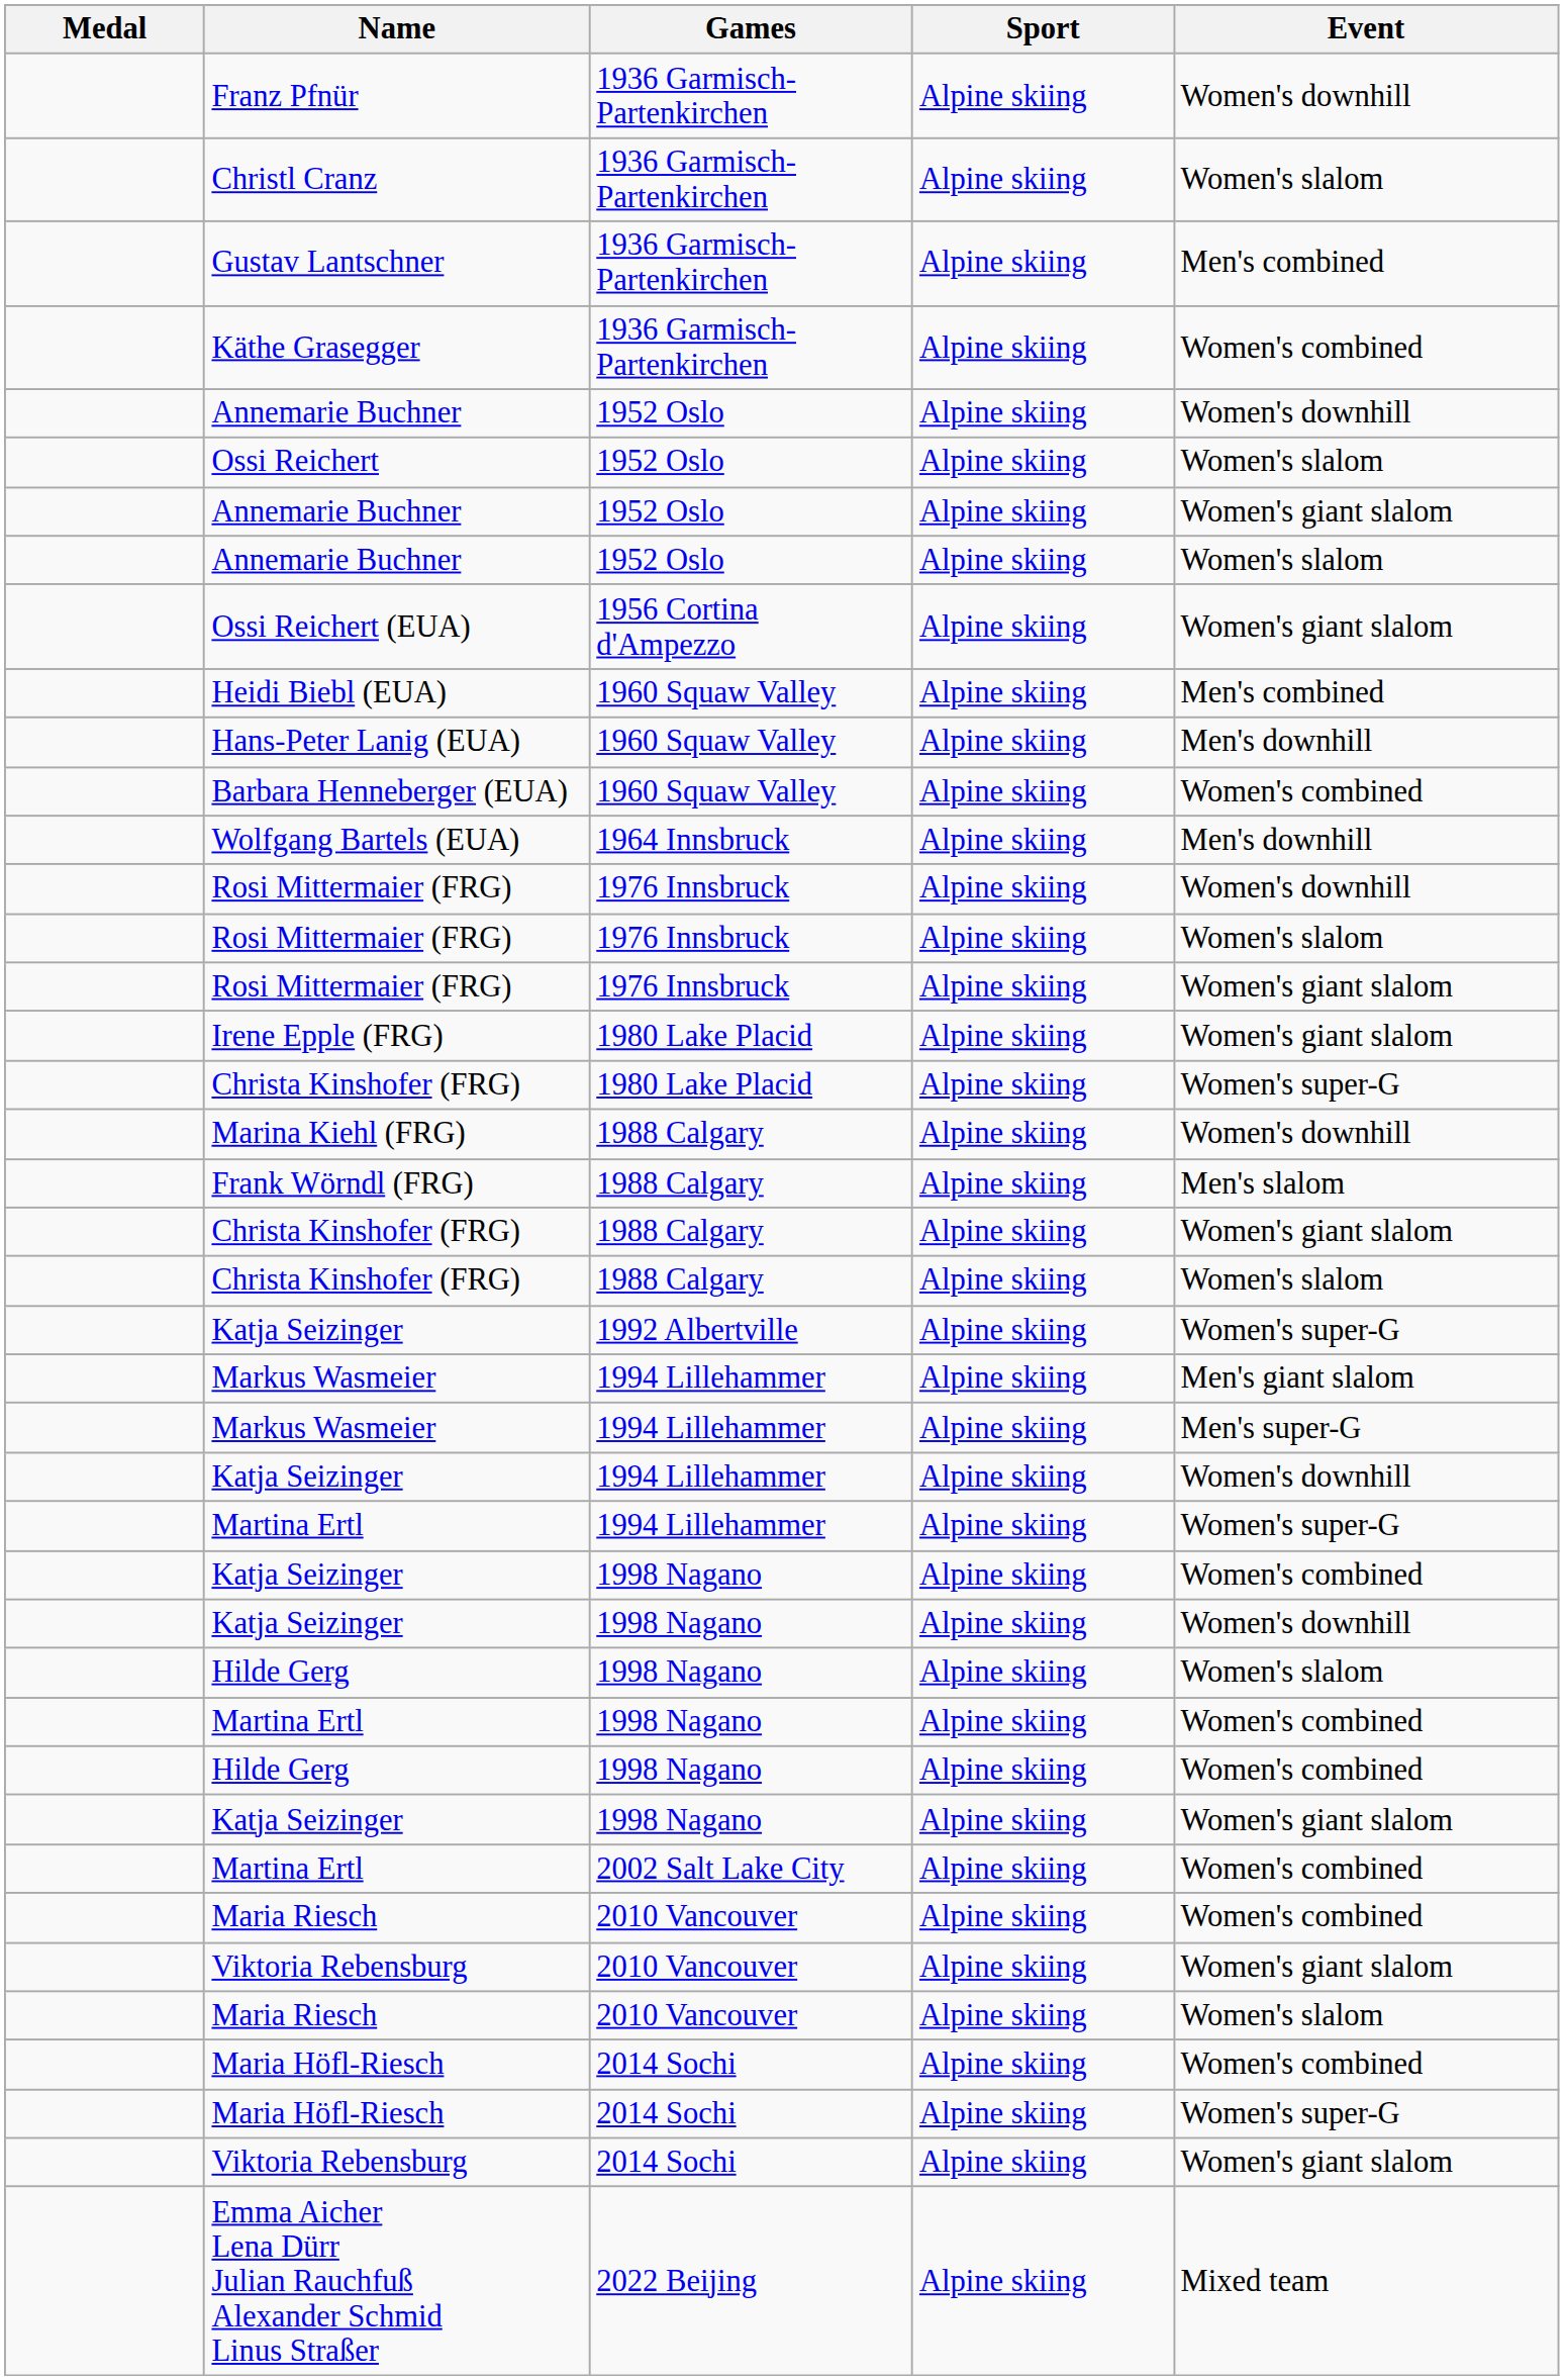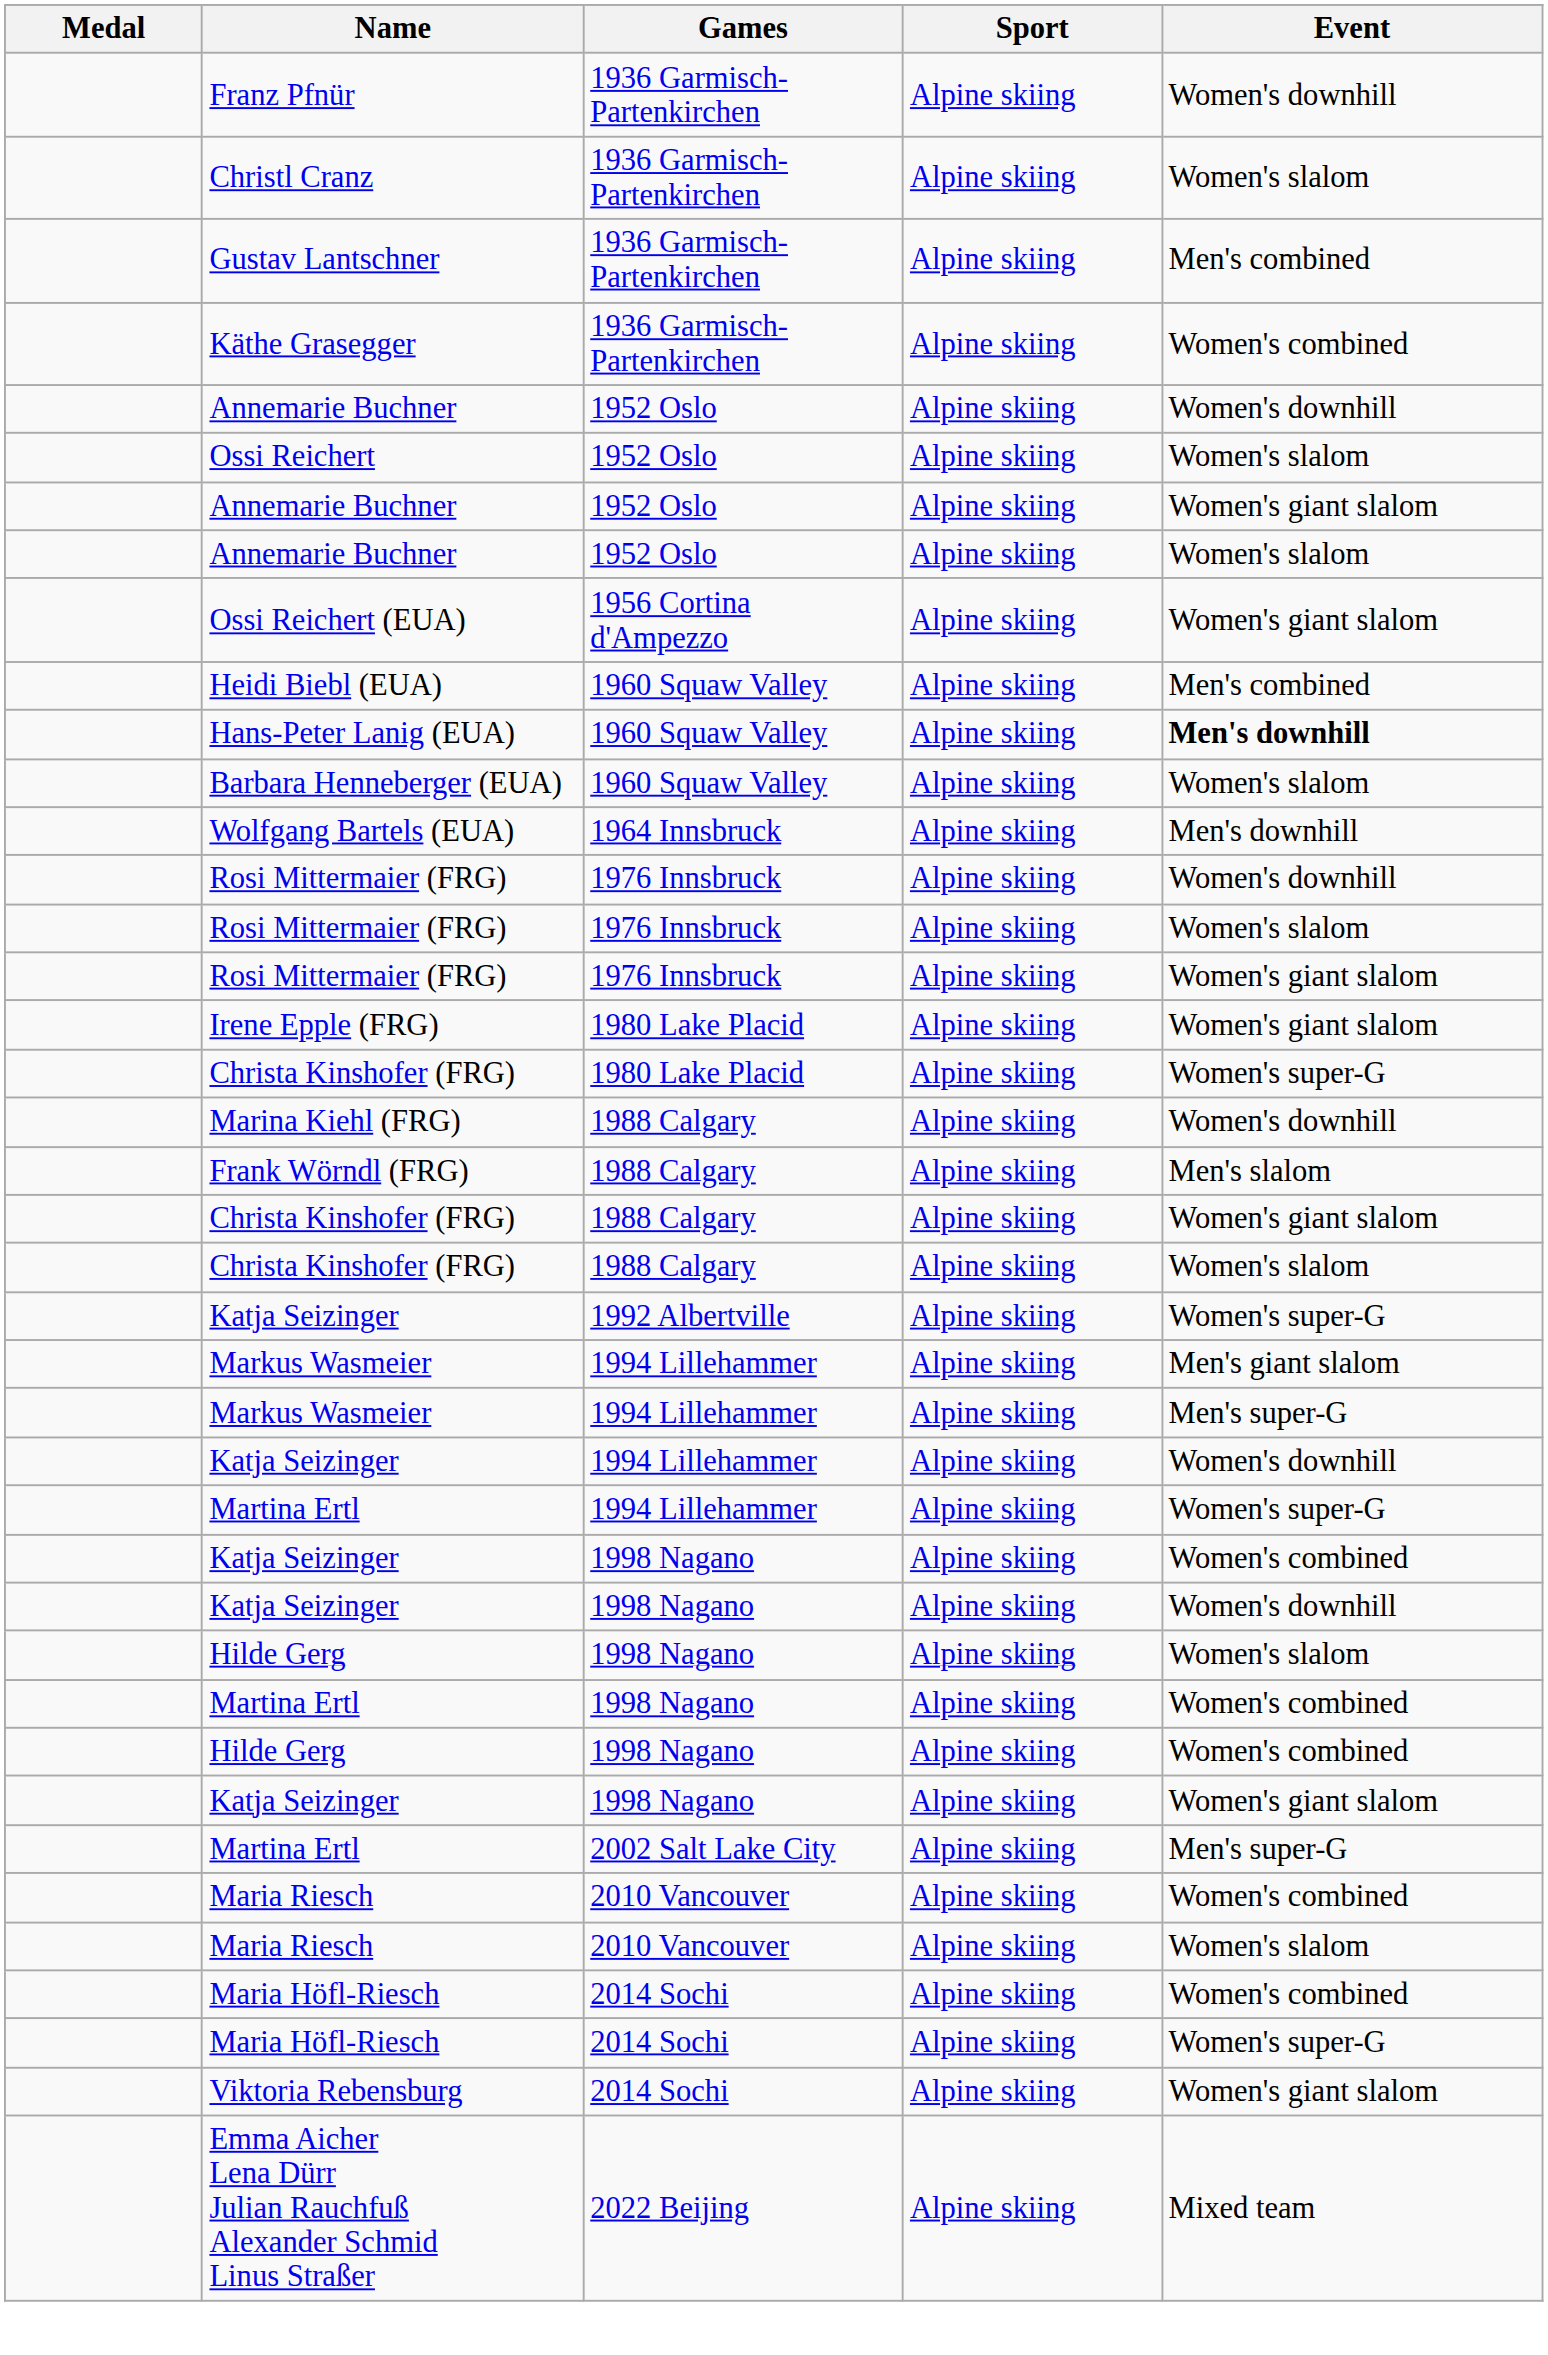 <table class="wikitable sortable">
 <tr>
 <th style="width:6em">Medal</th>
 <th style="width:12em">Name</th>
 <th style="width:10em">Games</th>
 <th style="width:8em">Sport</th>
 <th style="width:12em">Event</th>
 </tr>
 <tr>
 <td></td>
 <td><a href='#'>Franz Pfnür</a></td>
 <td> <a href='#'>1936 Garmisch-Partenkirchen</a></td>
 <td> <a href='#'>Alpine skiing</a></td>
 <td>Women's downhill</td>
 </tr>
 <tr>
 <td></td>
 <td><a href='#'>Christl Cranz</a></td>
 <td> <a href='#'>1936 Garmisch-Partenkirchen</a></td>
 <td> <a href='#'>Alpine skiing</a></td>
 <td>Women's slalom</td>
 </tr>
 <tr>
 <td></td>
 <td><a href='#'>Gustav Lantschner</a></td>
 <td> <a href='#'>1936 Garmisch-Partenkirchen</a></td>
 <td> <a href='#'>Alpine skiing</a></td>
 <td>Men's combined</td>
 </tr>
 <tr>
 <td></td>
 <td><a href='#'>Käthe Grasegger</a></td>
 <td> <a href='#'>1936 Garmisch-Partenkirchen</a></td>
 <td> <a href='#'>Alpine skiing</a></td>
 <td>Women's combined</td>
 </tr>
 <tr>
 <td></td>
 <td><a href='#'>Annemarie Buchner</a></td>
 <td> <a href='#'>1952 Oslo</a></td>
 <td> <a href='#'>Alpine skiing</a></td>
 <td>Women's downhill</td>
 </tr>
 <tr>
 <td></td>
 <td><a href='#'>Ossi Reichert</a></td>
 <td> <a href='#'>1952 Oslo</a></td>
 <td> <a href='#'>Alpine skiing</a></td>
 <td>Women's slalom</td>
 </tr>
 <tr>
 <td></td>
 <td><a href='#'>Annemarie Buchner</a></td>
 <td> <a href='#'>1952 Oslo</a></td>
 <td> <a href='#'>Alpine skiing</a></td>
 <td>Women's giant slalom</td>
 </tr>
 <tr>
 <td></td>
 <td><a href='#'>Annemarie Buchner</a></td>
 <td> <a href='#'>1952 Oslo</a></td>
 <td> <a href='#'>Alpine skiing</a></td>
 <td>Women's slalom</td>
 </tr>
 <tr>
 <td></td>
 <td><a href='#'>Ossi Reichert</a> (EUA)</td>
 <td> <a href='#'>1956 Cortina d'Ampezzo</a></td>
 <td> <a href='#'>Alpine skiing</a></td>
 <td>Women's giant slalom</td>
 </tr>
 <tr>
 <td></td>
 <td><a href='#'>Heidi Biebl</a> (EUA)</td>
 <td> <a href='#'>1960 Squaw Valley</a></td>
 <td> <a href='#'>Alpine skiing</a></td>
 <td>Men's combined</td>
 </tr>
 <tr>
 <td></td>
 <td><a href='#'>Hans-Peter Lanig</a> (EUA)</td>
 <td> <a href='#'>1960 Squaw Valley</a></td>
 <td> <a href='#'>Alpine skiing</a></td>
-<td>Men's downhill</td>
+<td><strong>Men's downhill</strong></td>
 </tr>
 <tr>
 <td></td>
 <td><a href='#'>Barbara Henneberger</a> (EUA)</td>
 <td> <a href='#'>1960 Squaw Valley</a></td>
 <td> <a href='#'>Alpine skiing</a></td>
-<td>Women's combined</td>
+<td>Women's slalom</td>
 </tr>
 <tr>
 <td></td>
 <td><a href='#'>Wolfgang Bartels</a> (EUA)</td>
 <td> <a href='#'>1964 Innsbruck</a></td>
 <td> <a href='#'>Alpine skiing</a></td>
 <td>Men's downhill</td>
 </tr>
 <tr>
 <td></td>
 <td><a href='#'>Rosi Mittermaier</a> (FRG)</td>
 <td> <a href='#'>1976 Innsbruck</a></td>
 <td> <a href='#'>Alpine skiing</a></td>
 <td>Women's downhill</td>
 </tr>
 <tr>
 <td></td>
 <td><a href='#'>Rosi Mittermaier</a> (FRG)</td>
 <td> <a href='#'>1976 Innsbruck</a></td>
 <td> <a href='#'>Alpine skiing</a></td>
 <td>Women's slalom</td>
 </tr>
 <tr>
 <td></td>
 <td><a href='#'>Rosi Mittermaier</a> (FRG)</td>
 <td> <a href='#'>1976 Innsbruck</a></td>
 <td> <a href='#'>Alpine skiing</a></td>
 <td>Women's giant slalom</td>
 </tr>
 <tr>
 <td></td>
 <td><a href='#'>Irene Epple</a> (FRG)</td>
 <td> <a href='#'>1980 Lake Placid</a></td>
 <td> <a href='#'>Alpine skiing</a></td>
 <td>Women's giant slalom</td>
 </tr>
 <tr>
 <td></td>
 <td><a href='#'>Christa Kinshofer</a> (FRG)</td>
 <td> <a href='#'>1980 Lake Placid</a></td>
 <td> <a href='#'>Alpine skiing</a></td>
 <td>Women's super-G</td>
 </tr>
 <tr>
 <td></td>
 <td><a href='#'>Marina Kiehl</a> (FRG)</td>
 <td> <a href='#'>1988 Calgary</a></td>
 <td> <a href='#'>Alpine skiing</a></td>
 <td>Women's downhill</td>
 </tr>
 <tr>
 <td></td>
 <td><a href='#'>Frank Wörndl</a> (FRG)</td>
 <td> <a href='#'>1988 Calgary</a></td>
 <td> <a href='#'>Alpine skiing</a></td>
 <td>Men's slalom</td>
 </tr>
 <tr>
 <td></td>
 <td><a href='#'>Christa Kinshofer</a> (FRG)</td>
 <td> <a href='#'>1988 Calgary</a></td>
 <td> <a href='#'>Alpine skiing</a></td>
 <td>Women's giant slalom</td>
 </tr>
 <tr>
 <td></td>
 <td><a href='#'>Christa Kinshofer</a> (FRG)</td>
 <td> <a href='#'>1988 Calgary</a></td>
 <td> <a href='#'>Alpine skiing</a></td>
 <td>Women's slalom</td>
 </tr>
 <tr>
 <td></td>
 <td><a href='#'>Katja Seizinger</a></td>
 <td> <a href='#'>1992 Albertville</a></td>
 <td> <a href='#'>Alpine skiing</a></td>
 <td>Women's super-G</td>
 </tr>
 <tr>
 <td></td>
 <td><a href='#'>Markus Wasmeier</a></td>
 <td> <a href='#'>1994 Lillehammer</a></td>
 <td> <a href='#'>Alpine skiing</a></td>
 <td>Men's giant slalom</td>
 </tr>
 <tr>
 <td></td>
 <td><a href='#'>Markus Wasmeier</a></td>
 <td> <a href='#'>1994 Lillehammer</a></td>
 <td> <a href='#'>Alpine skiing</a></td>
 <td>Men's super-G</td>
 </tr>
 <tr>
 <td></td>
 <td><a href='#'>Katja Seizinger</a></td>
 <td> <a href='#'>1994 Lillehammer</a></td>
 <td> <a href='#'>Alpine skiing</a></td>
 <td>Women's downhill</td>
 </tr>
 <tr>
 <td></td>
 <td><a href='#'>Martina Ertl</a></td>
 <td> <a href='#'>1994 Lillehammer</a></td>
 <td> <a href='#'>Alpine skiing</a></td>
 <td>Women's super-G</td>
 </tr>
 <tr>
 <td></td>
 <td><a href='#'>Katja Seizinger</a></td>
 <td> <a href='#'>1998 Nagano</a></td>
 <td> <a href='#'>Alpine skiing</a></td>
 <td>Women's combined</td>
 </tr>
 <tr>
 <td></td>
 <td><a href='#'>Katja Seizinger</a></td>
 <td> <a href='#'>1998 Nagano</a></td>
 <td> <a href='#'>Alpine skiing</a></td>
 <td>Women's downhill</td>
 </tr>
 <tr>
 <td></td>
 <td><a href='#'>Hilde Gerg</a></td>
 <td> <a href='#'>1998 Nagano</a></td>
 <td> <a href='#'>Alpine skiing</a></td>
 <td>Women's slalom</td>
 </tr>
 <tr>
 <td></td>
 <td><a href='#'>Martina Ertl</a></td>
 <td> <a href='#'>1998 Nagano</a></td>
 <td> <a href='#'>Alpine skiing</a></td>
 <td>Women's combined</td>
 </tr>
 <tr>
 <td></td>
 <td><a href='#'>Hilde Gerg</a></td>
 <td> <a href='#'>1998 Nagano</a></td>
 <td> <a href='#'>Alpine skiing</a></td>
 <td>Women's combined</td>
 </tr>
 <tr>
 <td></td>
 <td><a href='#'>Katja Seizinger</a></td>
 <td> <a href='#'>1998 Nagano</a></td>
 <td> <a href='#'>Alpine skiing</a></td>
 <td>Women's giant slalom</td>
 </tr>
 <tr>
 <td></td>
 <td><a href='#'>Martina Ertl</a></td>
 <td> <a href='#'>2002 Salt Lake City</a></td>
 <td> <a href='#'>Alpine skiing</a></td>
-<td>Women's combined</td>
+<td>Men's super-G</td>
 </tr>
 <tr>
 <td></td>
 <td><a href='#'>Maria Riesch</a></td>
 <td> <a href='#'>2010 Vancouver</a></td>
 <td> <a href='#'>Alpine skiing</a></td>
 <td>Women's combined</td>
-</tr>
-<tr>
-<td></td>
-<td><a href='#'>Viktoria Rebensburg</a></td>
-<td> <a href='#'>2010 Vancouver</a></td>
-<td> <a href='#'>Alpine skiing</a></td>
-<td>Women's giant slalom</td>
 </tr>
 <tr>
 <td></td>
 <td><a href='#'>Maria Riesch</a></td>
 <td> <a href='#'>2010 Vancouver</a></td>
 <td> <a href='#'>Alpine skiing</a></td>
 <td>Women's slalom</td>
 </tr>
 <tr>
 <td></td>
 <td><a href='#'>Maria Höfl-Riesch</a></td>
 <td> <a href='#'>2014 Sochi</a></td>
 <td> <a href='#'>Alpine skiing</a></td>
 <td>Women's combined</td>
 </tr>
 <tr>
 <td></td>
 <td><a href='#'>Maria Höfl-Riesch</a></td>
 <td> <a href='#'>2014 Sochi</a></td>
 <td> <a href='#'>Alpine skiing</a></td>
 <td>Women's super-G</td>
 </tr>
 <tr>
 <td></td>
 <td><a href='#'>Viktoria Rebensburg</a></td>
 <td> <a href='#'>2014 Sochi</a></td>
 <td> <a href='#'>Alpine skiing</a></td>
 <td>Women's giant slalom</td>
 </tr>
 <tr>
 <td></td>
 <td><a href='#'>Emma Aicher</a><br><a href='#'>Lena Dürr</a><br><a href='#'>Julian Rauchfuß</a><br><a href='#'>Alexander Schmid</a><br><a href='#'>Linus Straßer</a></td>
 <td> <a href='#'>2022 Beijing</a></td>
 <td> <a href='#'>Alpine skiing</a></td>
 <td>Mixed team</td>
 </tr>
 </table>
